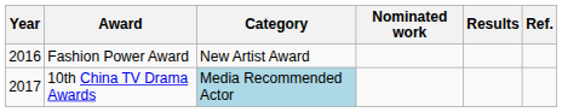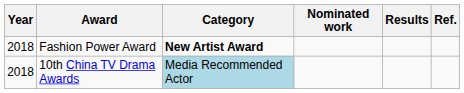 <table class="wikitable">
 <tr>
 <th>Year</th>
 <th>Award</th>
 <th>Category</th>
 <th>Nominated work</th>
 <th>Results</th>
 <th>Ref.</th>
 </tr>
 <tr>
-<td>2016</td>
+<td>2018</td>
 <td>Fashion Power Award</td>
-<td>New Artist Award</td>
+<td><strong>New Artist Award</strong></td>
 <td></td>
 <td></td>
 <td></td>
 </tr>
 <tr>
-<td>2017</td>
+<td>2018</td>
 <td>10th <a href='#'>China TV Drama Awards</a></td>
 <td style="background: lightblue;">Media Recommended Actor</td>
 <td></td>
 <td></td>
 <td></td>
 </tr>
 </table>
